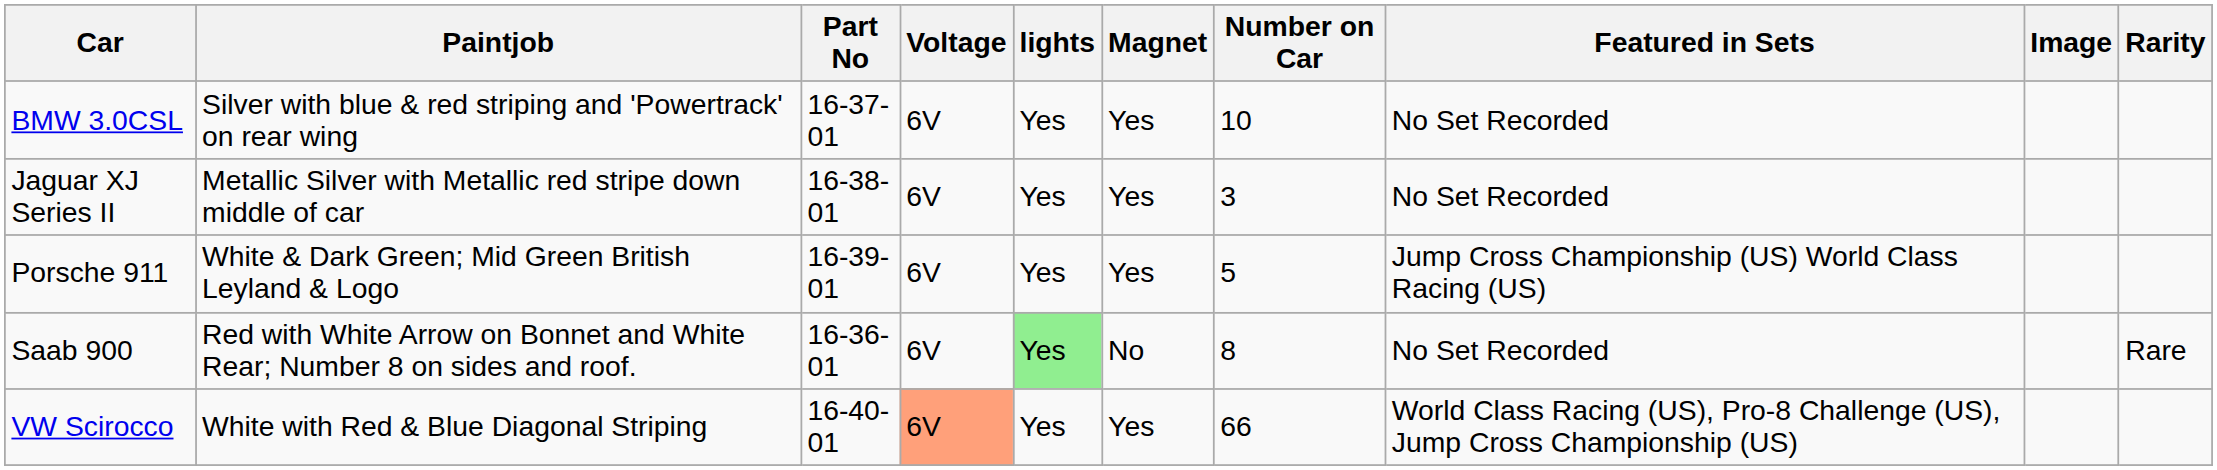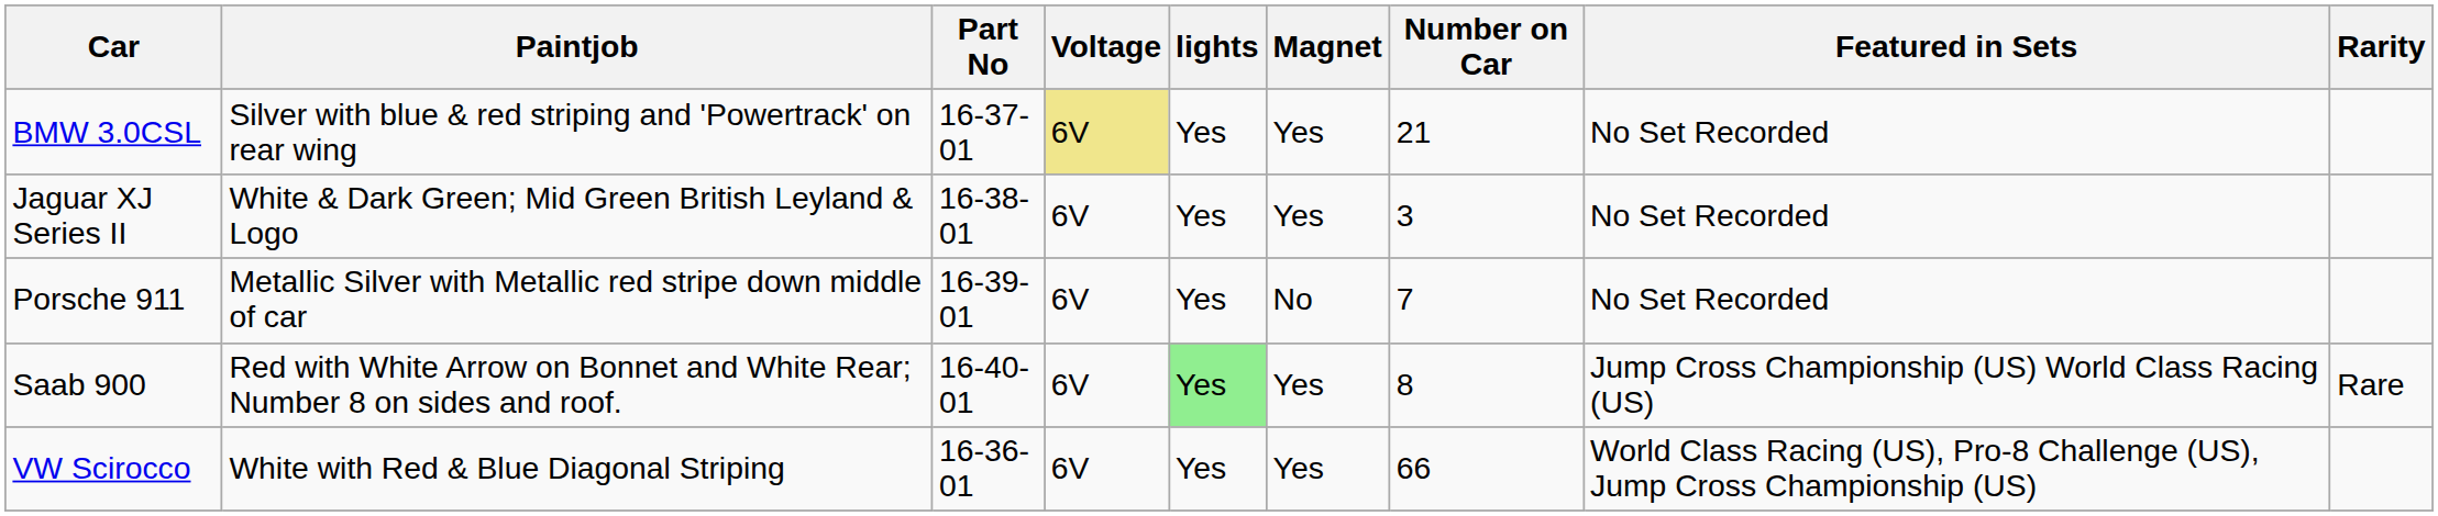 <table class="wikitable">
 <tr>
 <th>Car</th>
 <th>Paintjob</th>
 <th>Part No</th>
 <th>Voltage</th>
 <th>lights</th>
 <th>Magnet</th>
 <th>Number on Car</th>
 <th>Featured in Sets</th>
-<th>Image</th>
 <th>Rarity</th>
 </tr>
 <tr>
 <td><a href='#'>BMW 3.0CSL</a></td>
 <td>Silver with blue & red striping and 'Powertrack' on rear wing</td>
 <td>16-37-01</td>
-<td>6V</td>
+<td style="background: khaki;">6V</td>
 <td>Yes</td>
 <td>Yes</td>
-<td>10</td>
+<td>21</td>
 <td>No Set Recorded</td>
-<td></td>
 <td></td>
 </tr>
 <tr>
 <td>Jaguar XJ Series II</td>
-<td>Metallic Silver with Metallic red stripe down middle of car</td>
+<td>White & Dark Green; Mid Green British Leyland & Logo</td>
 <td>16-38-01</td>
 <td>6V</td>
 <td>Yes</td>
 <td>Yes</td>
 <td>3</td>
 <td>No Set Recorded</td>
 <td></td>
-<td></td>
 </tr>
 <tr>
 <td>Porsche 911</td>
-<td>White & Dark Green; Mid Green British Leyland & Logo</td>
+<td>Metallic Silver with Metallic red stripe down middle of car</td>
 <td>16-39-01</td>
 <td>6V</td>
 <td>Yes</td>
-<td>Yes</td>
-<td>5</td>
-<td>Jump Cross Championship (US) World Class Racing (US)</td>
-<td></td>
+<td>No</td>
+<td>7</td>
+<td>No Set Recorded</td>
 <td></td>
 </tr>
 <tr>
 <td>Saab 900</td>
 <td>Red with White Arrow on Bonnet and White Rear; Number 8 on sides and roof.</td>
-<td>16-36-01</td>
+<td>16-40-01</td>
 <td>6V</td>
 <td style="background: lightgreen;">Yes</td>
-<td>No</td>
+<td>Yes</td>
 <td>8</td>
-<td>No Set Recorded</td>
-<td></td>
+<td>Jump Cross Championship (US) World Class Racing (US)</td>
 <td>Rare</td>
 </tr>
 <tr>
 <td><a href='#'>VW Scirocco</a></td>
 <td>White with Red & Blue Diagonal Striping</td>
-<td>16-40-01</td>
-<td style="background: lightsalmon;">6V</td>
+<td>16-36-01</td>
+<td>6V</td>
 <td>Yes</td>
 <td>Yes</td>
 <td>66</td>
 <td>World Class Racing (US), Pro-8 Challenge (US), Jump Cross Championship (US)</td>
 <td></td>
-<td></td>
 </tr>
 </table>
